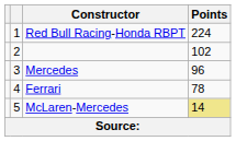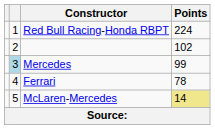 <table class="wikitable" style="font-size: 85%;">
 <tr>
 <th scope="col"></th>
 <th scope="col"></th>
 <th scope="col">Constructor</th>
 <th scope="col">Points</th>
 </tr>
 <tr>
 <td align="left"></td>
 <td align="center">1</td>
 <td> <a href='#'>Red Bull Racing</a>-<a href='#'>Honda RBPT</a></td>
 <td align="left">224</td>
 </tr>
 <tr>
 <td align="left"></td>
 <td align="center">2</td>
 <td></td>
 <td align="left">102</td>
 </tr>
 <tr>
 <td align="left"></td>
-<td align="center">3</td>
+<td align="center" style="background: lightblue;">3</td>
 <td> <a href='#'>Mercedes</a></td>
-<td align="left">96</td>
+<td align="left">99</td>
 </tr>
 <tr>
 <td align="left"></td>
 <td align="center">4</td>
 <td> <a href='#'>Ferrari</a></td>
 <td align="left">78</td>
 </tr>
 <tr>
 <td align="left"></td>
 <td align="center">5</td>
 <td> <a href='#'>McLaren</a>-<a href='#'>Mercedes</a></td>
 <td align="left" style="background: khaki;">14</td>
 </tr>
 <tr>
 <th colspan=4>Source:</th>
 </tr>
 </table>
